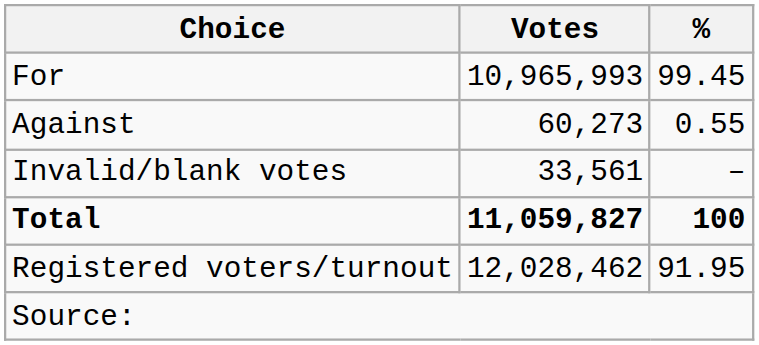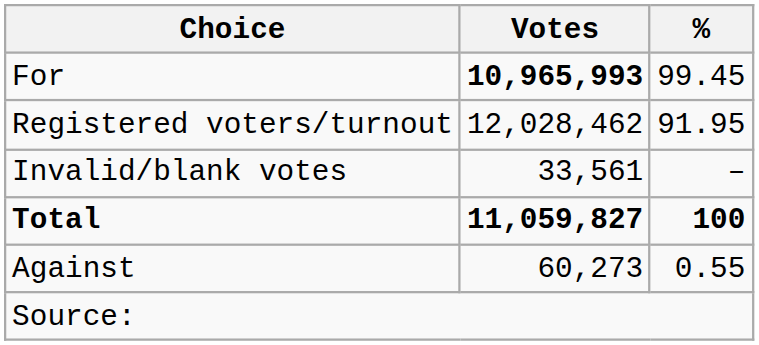 <table class=wikitable style=text-align:right>
 <tr>
 <th>Choice</th>
 <th>Votes</th>
 <th>%</th>
 </tr>
 <tr>
 <td align=left>For</td>
-<td>10,965,993</td>
+<td><strong>10,965,993</strong></td>
 <td>99.45</td>
 </tr>
 <tr>
-<td align=left>Against</td>
-<td>60,273</td>
-<td>0.55</td>
+<td align=left>Registered voters/turnout</td>
+<td>12,028,462</td>
+<td>91.95</td>
 </tr>
 <tr>
 <td align=left>Invalid/blank votes</td>
 <td>33,561</td>
 <td>–</td>
 </tr>
 <tr>
 <td align=left><strong>Total</strong></td>
 <td><strong>11,059,827</strong></td>
 <td><strong>100</strong></td>
 </tr>
 <tr>
-<td align=left>Registered voters/turnout</td>
-<td>12,028,462</td>
-<td>91.95</td>
+<td align=left>Against</td>
+<td>60,273</td>
+<td>0.55</td>
 </tr>
 <tr>
 <td colspan=3 align=left>Source: </td>
 </tr>
 </table>
